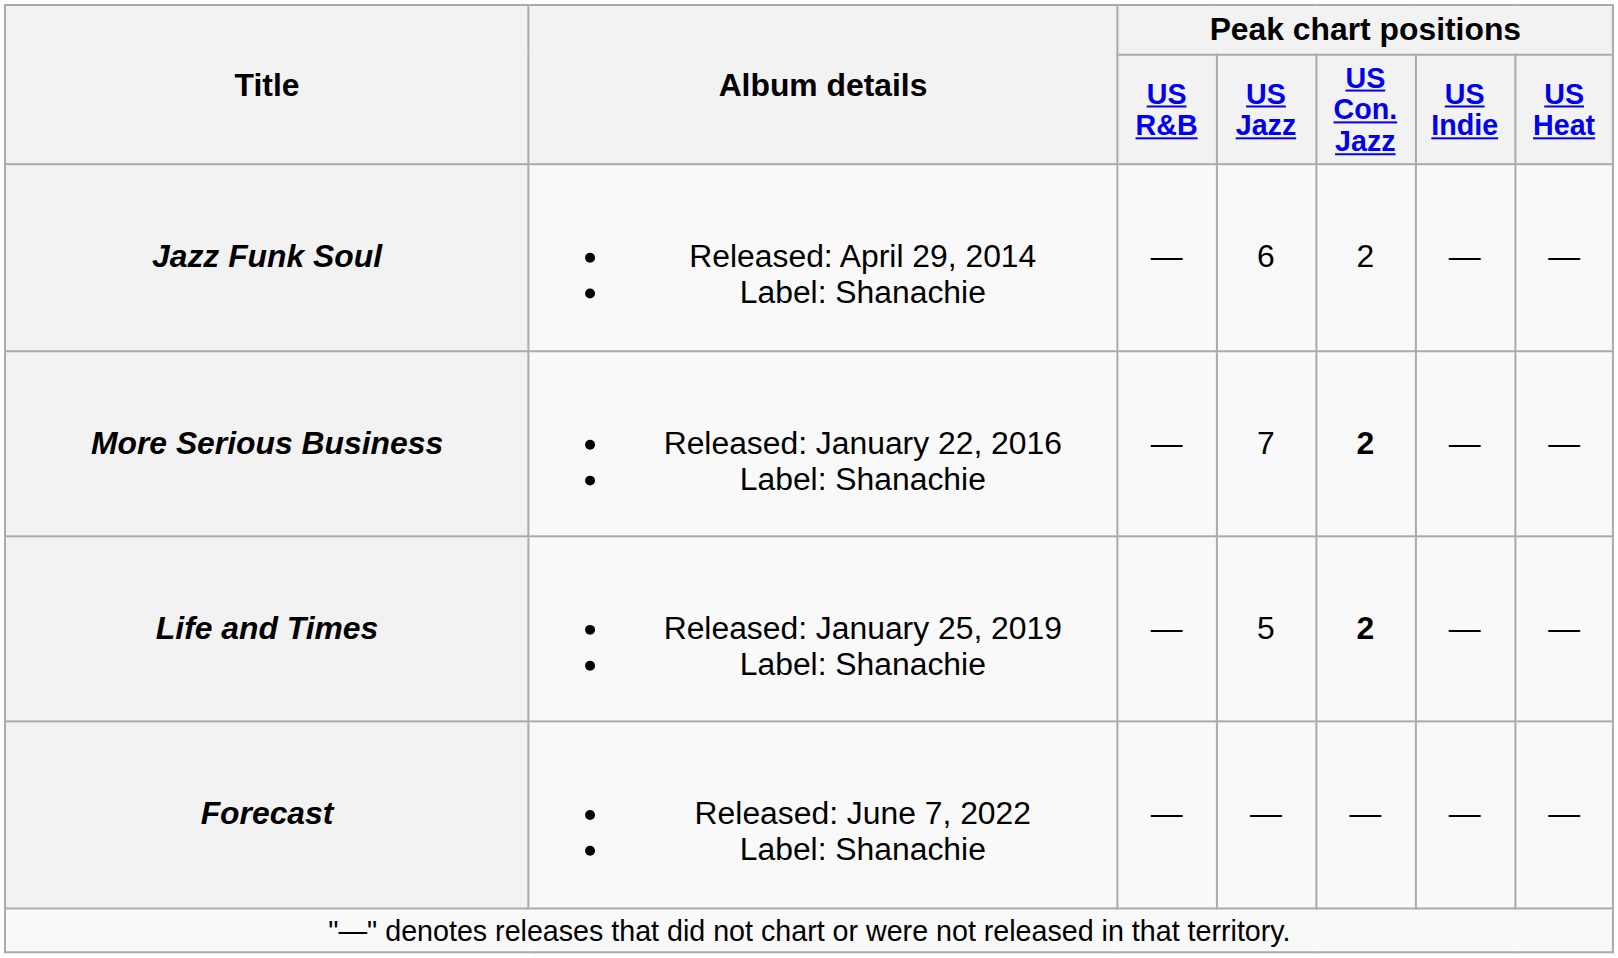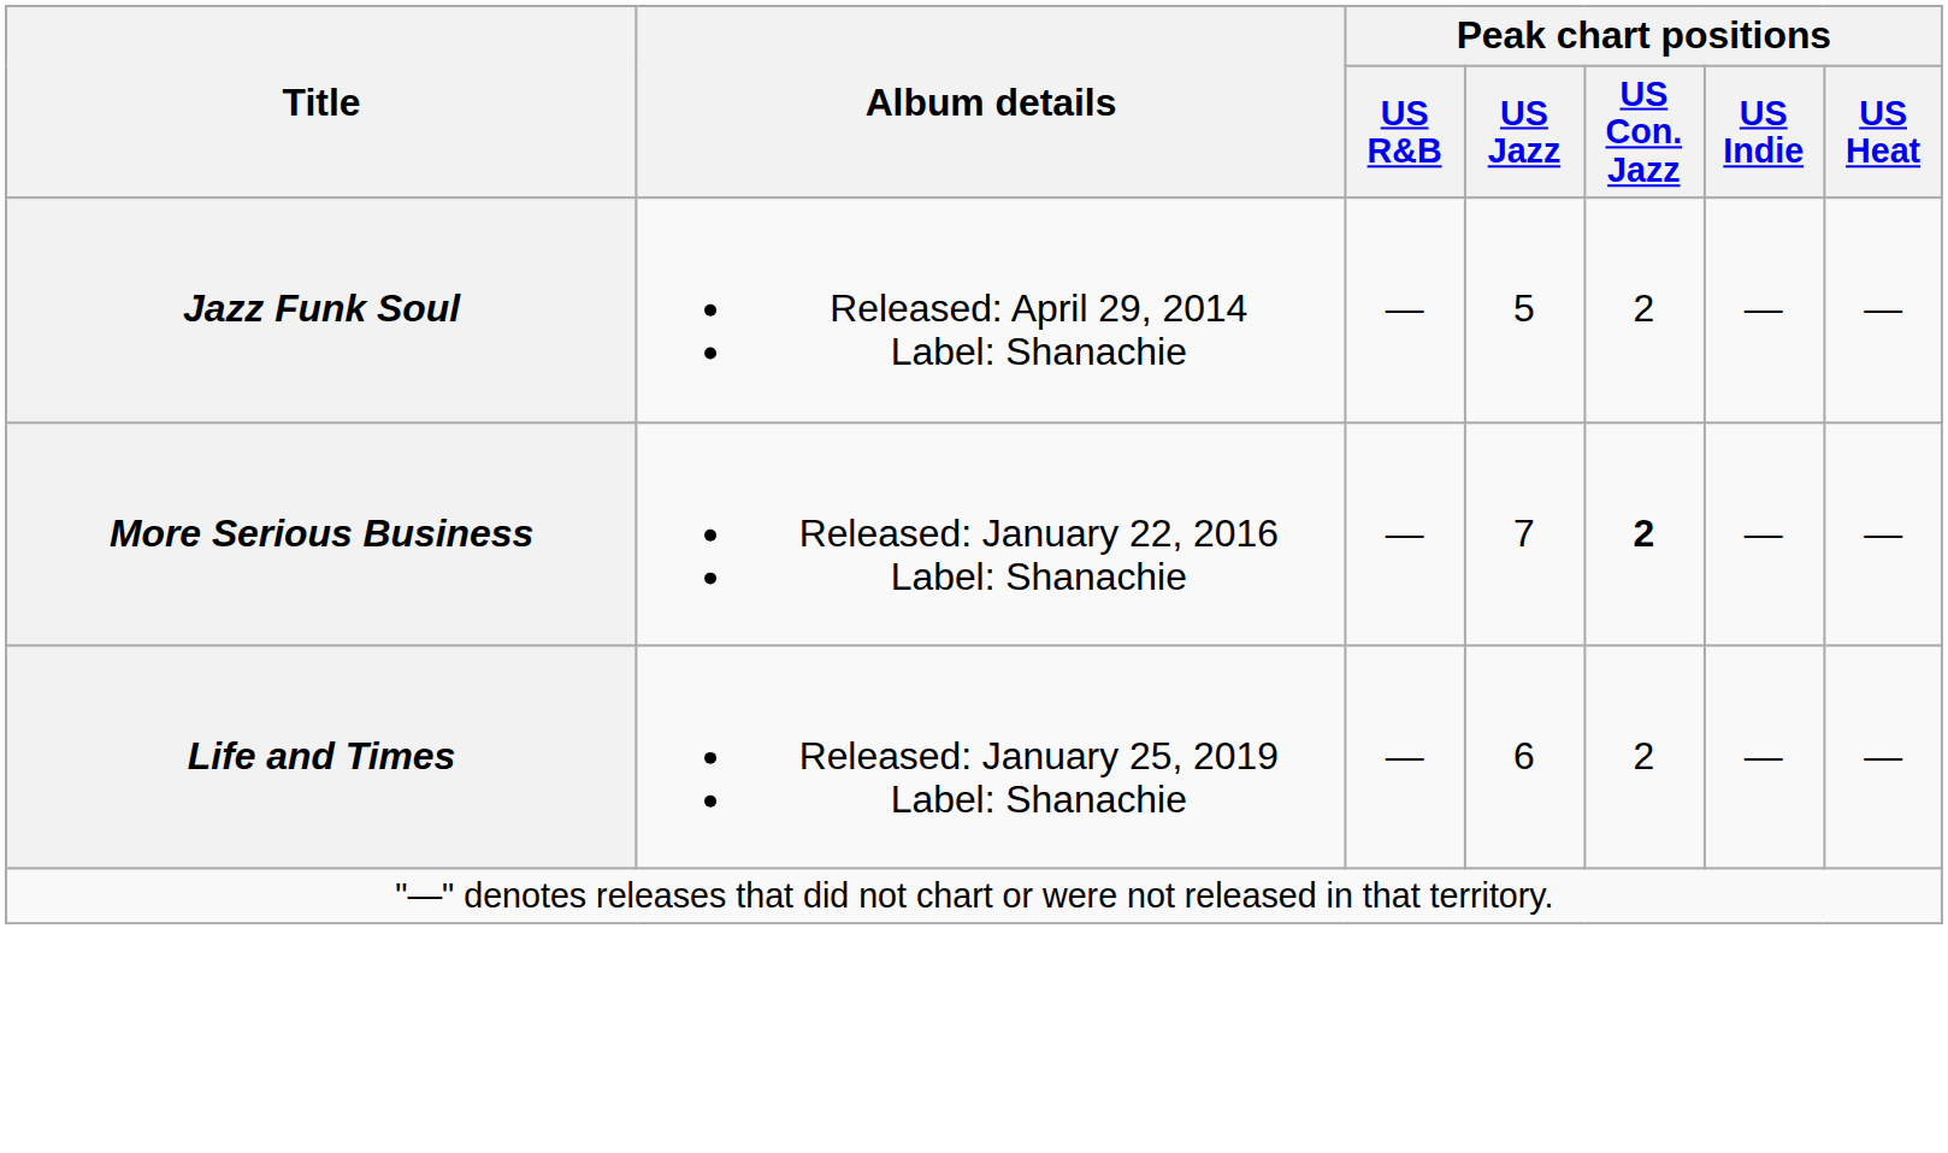 <table class="wikitable plainrowheaders" style="text-align:center;" border="1">
 <tr>
 <th rowspan="2" scope="col" style="width:16em;">Title</th>
 <th rowspan="2" scope="col" style="width:18em;">Album details</th>
 <th colspan="5" scope="col">Peak chart positions</th>
 </tr>
 <tr>
 <th scope="col" style="width:3em;font-size:90%;"><a href='#'>US R&B</a><br></th>
 <th scope="col" style="width:3em;font-size:90%;"><a href='#'>US Jazz</a><br></th>
 <th scope="col" style="width:3em;font-size:90%;"><a href='#'>US Con. Jazz</a><br></th>
 <th scope="col" style="width:3em;font-size:90%;"><a href='#'>US Indie</a><br></th>
 <th scope="col" style="width:3em;font-size:90%;"><a href='#'>US Heat</a><br></th>
 </tr>
 <tr>
 <th scope="row"><em>Jazz Funk Soul</em></th>
 <td><br><ul><li>Released: April 29, 2014</li><li>Label: Shanachie</li></ul></td>
 <td>—</td>
-<td>6</td>
+<td>5</td>
 <td>2</td>
 <td>—</td>
 <td>—</td>
 </tr>
 <tr>
 <th scope="row"><em>More Serious Business</em></th>
 <td><br><ul><li>Released: January 22, 2016</li><li>Label: Shanachie</li></ul></td>
 <td>—</td>
 <td>7</td>
 <td><strong>2</strong></td>
 <td>—</td>
 <td>—</td>
 </tr>
 <tr>
 <th scope="row"><em>Life and Times</em></th>
 <td><br><ul><li>Released: January 25, 2019</li><li>Label: Shanachie</li></ul></td>
 <td>—</td>
-<td>5</td>
-<td><strong>2</strong></td>
-<td>—</td>
-<td>—</td>
-</tr>
-<tr>
-<th scope="row"><em>Forecast</em></th>
-<td><br><ul><li>Released: June 7, 2022</li><li>Label: Shanachie</li></ul></td>
-<td>—</td>
-<td>—</td>
-<td>—</td>
+<td>6</td>
+<td>2</td>
 <td>—</td>
 <td>—</td>
 </tr>
 <tr>
 <td colspan="7" style="font-size:90%">"—" denotes releases that did not chart or were not released in that territory.</td>
 </tr>
 </table>
